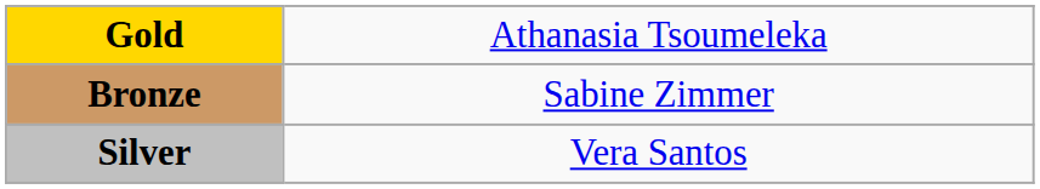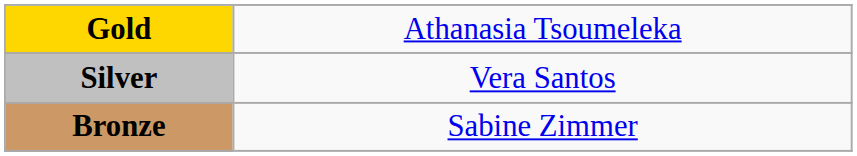 <table class="wikitable" style="text-align:center; " width="35%">
 <tr>
 <td bgcolor="gold"><strong>Gold</strong></td>
 <td><a href='#'>Athanasia Tsoumeleka</a><br>  <small><em></em></small></td>
 </tr>
 <tr>
+<td bgcolor="silver"><strong>Silver</strong></td>
+<td><a href='#'>Vera Santos</a><br>  <small><em></em></small></td>
+</tr>
+<tr>
 <td bgcolor="CC9966"><strong>Bronze</strong></td>
 <td><a href='#'>Sabine Zimmer</a><br>  <small><em></em></small></td>
 </tr>
-<tr>
-<td bgcolor="silver"><strong>Silver</strong></td>
-<td><a href='#'>Vera Santos</a><br>  <small><em></em></small></td>
-</tr>
 </table>
